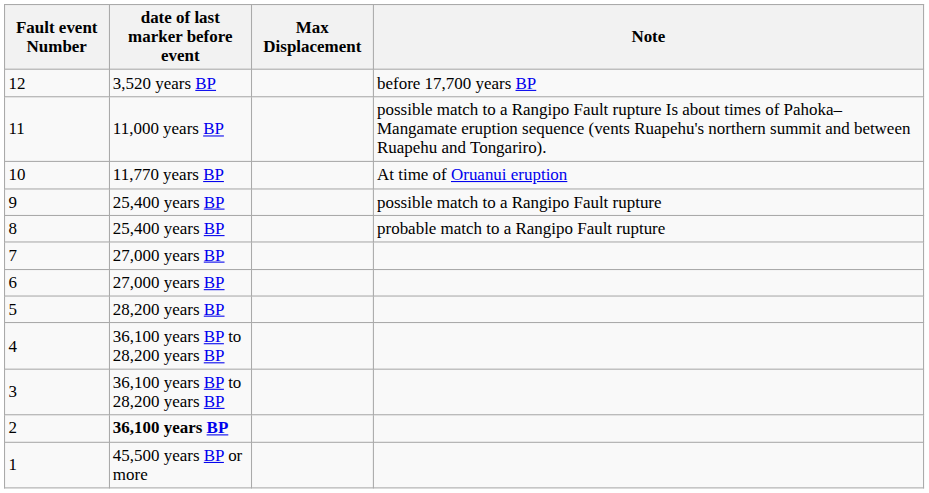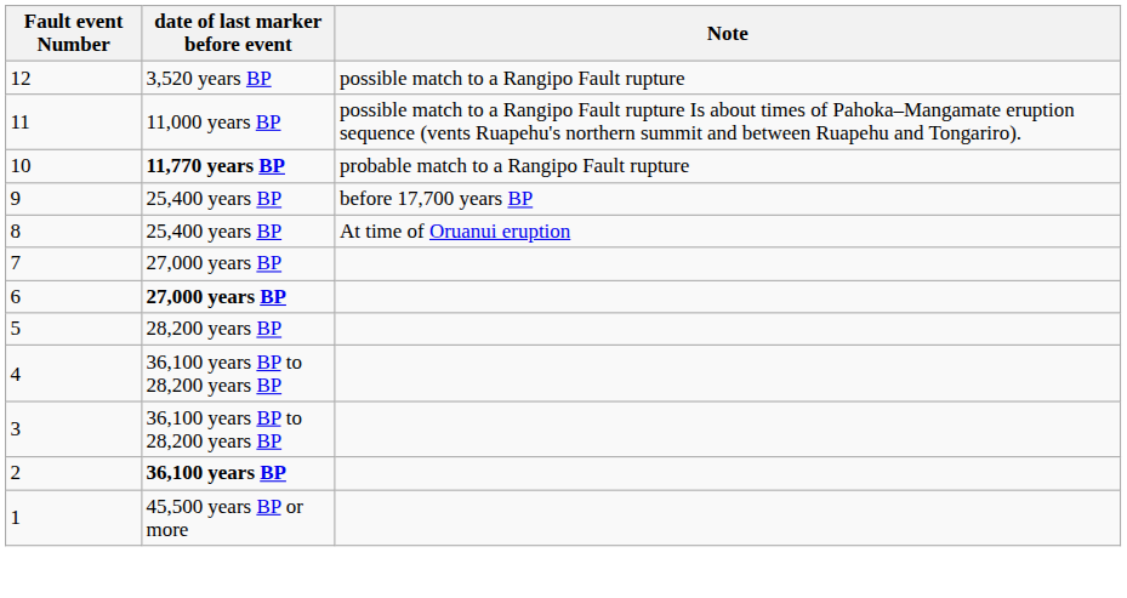 <table class="wikitable sortable">
 <tr>
 <th>Fault event Number</th>
 <th>date of last marker before event</th>
-<th>Max Displacement</th>
 <th>Note</th>
 </tr>
 <tr>
 <td>12</td>
 <td>3,520 years <a href='#'>BP</a></td>
-<td></td>
-<td>before 17,700 years <a href='#'>BP</a></td>
+<td>possible match to a Rangipo Fault rupture</td>
 </tr>
 <tr>
 <td>11</td>
 <td>11,000 years <a href='#'>BP</a></td>
-<td></td>
 <td>possible match to a Rangipo Fault rupture Is about times of Pahoka–Mangamate eruption sequence (vents Ruapehu's northern summit and between Ruapehu and Tongariro).</td>
 </tr>
 <tr>
 <td>10</td>
-<td>11,770 years <a href='#'>BP</a></td>
-<td></td>
-<td>At time of <a href='#'>Oruanui eruption</a></td>
+<td><strong>11,770 years <a href='#'>BP</a></strong></td>
+<td>probable match to a Rangipo Fault rupture</td>
 </tr>
 <tr>
 <td>9</td>
 <td>25,400 years <a href='#'>BP</a></td>
-<td></td>
-<td>possible match to a Rangipo Fault rupture</td>
+<td>before 17,700 years <a href='#'>BP</a></td>
 </tr>
 <tr>
 <td>8</td>
 <td>25,400 years <a href='#'>BP</a></td>
-<td></td>
-<td>probable match to a Rangipo Fault rupture</td>
+<td>At time of <a href='#'>Oruanui eruption</a></td>
 </tr>
 <tr>
 <td>7</td>
 <td>27,000 years <a href='#'>BP</a></td>
 <td></td>
-<td></td>
 </tr>
 <tr>
 <td>6</td>
-<td>27,000 years <a href='#'>BP</a></td>
-<td></td>
+<td><strong>27,000 years <a href='#'>BP</a></strong></td>
 <td></td>
 </tr>
 <tr>
 <td>5</td>
 <td>28,200 years <a href='#'>BP</a></td>
 <td></td>
-<td></td>
 </tr>
 <tr>
 <td>4</td>
 <td>36,100 years <a href='#'>BP</a> to 28,200 years <a href='#'>BP</a></td>
-<td></td>
 <td></td>
 </tr>
 <tr>
 <td>3</td>
 <td>36,100 years <a href='#'>BP</a> to 28,200 years <a href='#'>BP</a></td>
 <td></td>
-<td></td>
 </tr>
 <tr>
 <td>2</td>
 <td><strong>36,100 years <a href='#'>BP</a></strong></td>
-<td></td>
 <td></td>
 </tr>
 <tr>
 <td>1</td>
 <td>45,500 years <a href='#'>BP</a> or more</td>
 <td></td>
-<td></td>
 </tr>
 </table>
